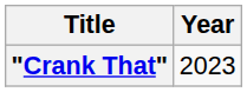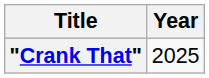 <table class="wikitable plainrowheaders" align="center">
 <tr>
 <th>Title</th>
 <th>Year</th>
 </tr>
 <tr>
 <th scope="row">"<a href='#'>Crank That</a>"</th>
-<td>2023</td>
+<td>2025</td>
 </tr>
 </table>
